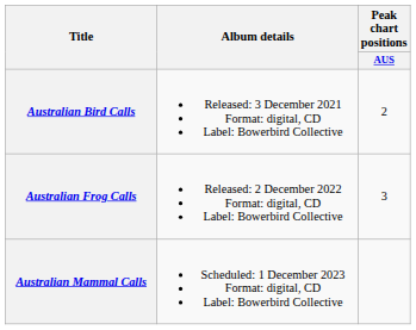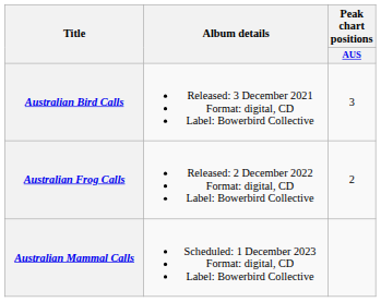 <table class="wikitable plainrowheaders" style="text-align:center;" border="1">
 <tr>
 <th scope="col" rowspan="2" style="width:12em;">Title</th>
 <th scope="col" rowspan="2" style="width:16em;">Album details</th>
 <th scope="col" colspan="1">Peak chart<br>positions</th>
 </tr>
 <tr>
 <th scope="col" style="width:3em; font-size:85%"><a href='#'>AUS</a><br></th>
 </tr>
 <tr>
 <th scope="row"><em><a href='#'>Australian Bird Calls</a></em></th>
 <td><br><ul><li>Released: 3 December 2021</li><li>Format: digital, CD</li><li>Label: Bowerbird Collective</li></ul></td>
-<td>2</td>
+<td>3</td>
 </tr>
 <tr>
 <th scope="row"><em><a href='#'>Australian Frog Calls</a></em></th>
 <td><br><ul><li>Released: 2 December 2022</li><li>Format: digital, CD</li><li>Label: Bowerbird Collective</li></ul></td>
-<td>3</td>
+<td>2</td>
 </tr>
 <tr>
 <th scope="row"><em><a href='#'>Australian Mammal Calls</a></em></th>
 <td><br><ul><li>Scheduled: 1 December 2023</li><li>Format: digital, CD</li><li>Label: Bowerbird Collective</li></ul></td>
 <td></td>
 </tr>
 </table>
